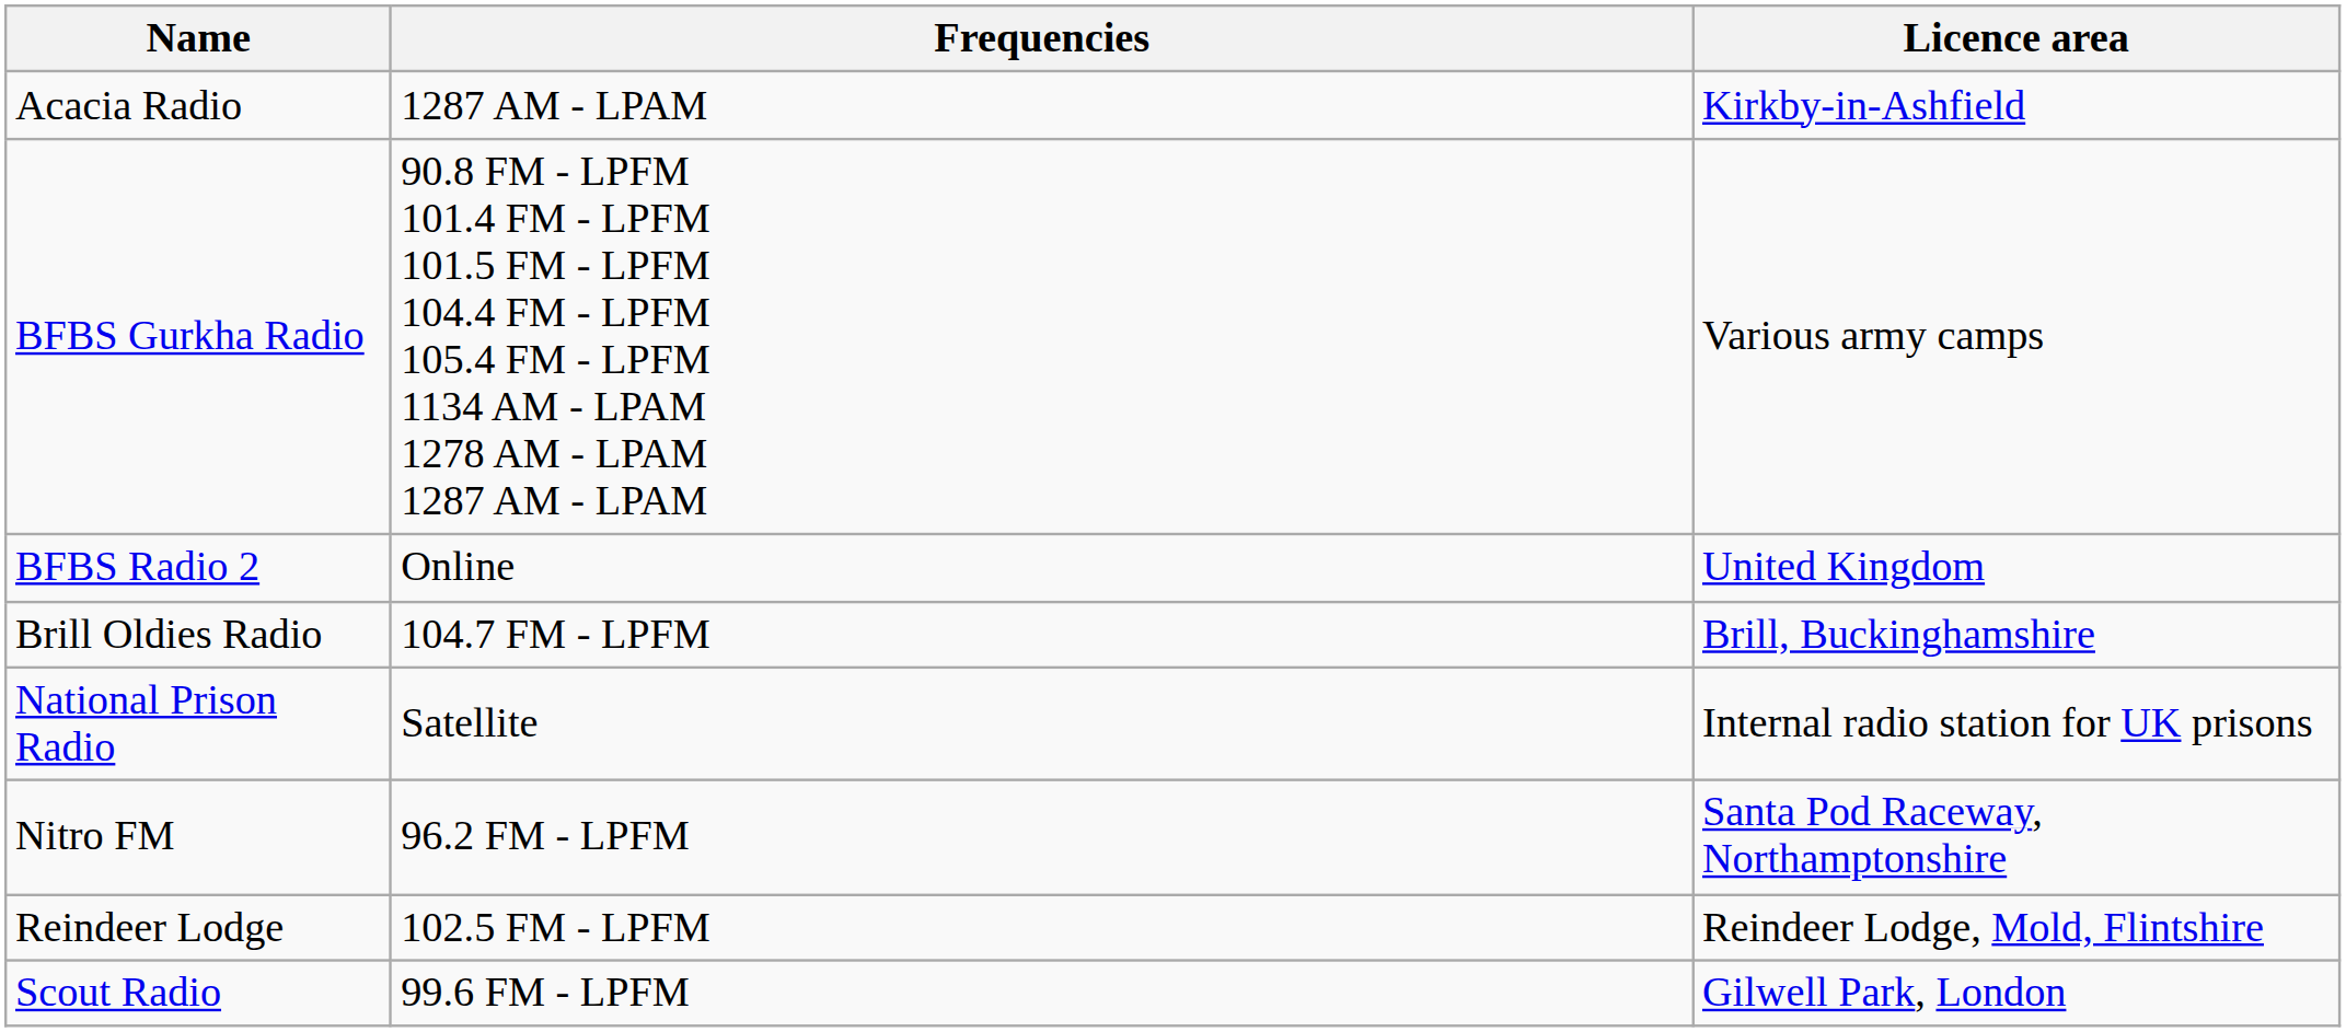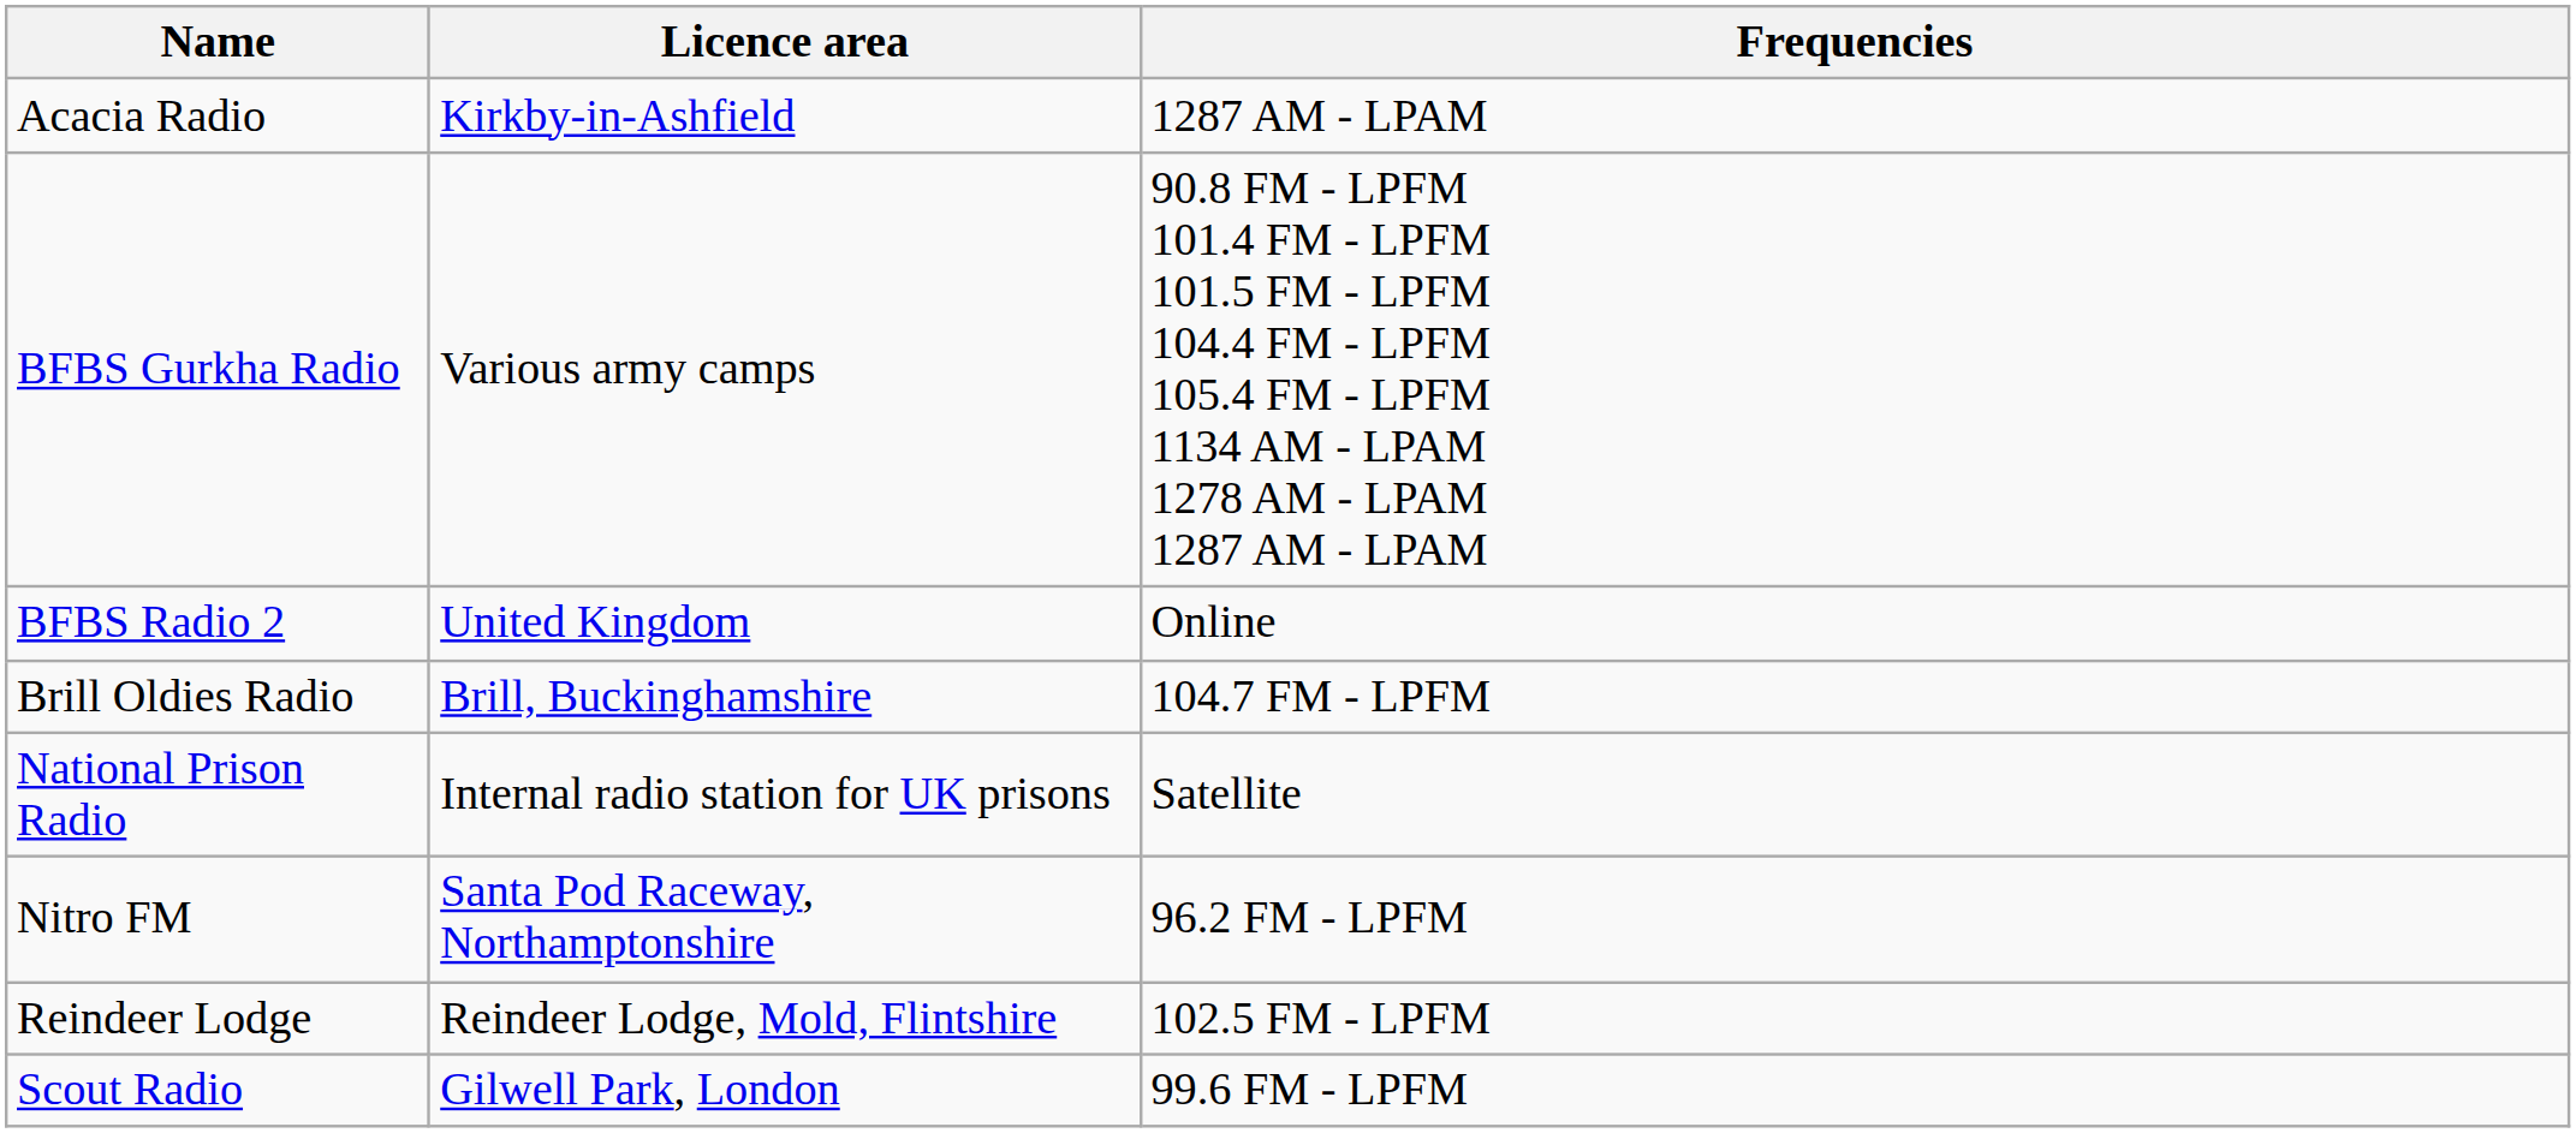 <table class="wikitable sortable">
 <tr>
 <th width=140>Name</th>
+<th width=240>Licence area</th>
 <th width=490>Frequencies</th>
-<th width=240>Licence area</th>
 </tr>
 <tr>
 <td>Acacia Radio</td>
+<td><a href='#'>Kirkby-in-Ashfield</a></td>
 <td>1287 AM - LPAM</td>
-<td><a href='#'>Kirkby-in-Ashfield</a></td>
 </tr>
 <tr>
 <td><a href='#'>BFBS Gurkha Radio</a></td>
+<td>Various army camps</td>
 <td>90.8 FM - LPFM <br>101.4 FM - LPFM <br>101.5 FM - LPFM <br>104.4 FM - LPFM <br>105.4 FM - LPFM <br>1134 AM - LPAM <br>1278 AM - LPAM <br>1287 AM - LPAM <br></td>
-<td>Various army camps</td>
 </tr>
 <tr>
 <td><a href='#'>BFBS Radio 2</a></td>
+<td><a href='#'>United Kingdom</a></td>
 <td>Online</td>
-<td><a href='#'>United Kingdom</a></td>
 </tr>
 <tr>
 <td>Brill Oldies Radio</td>
+<td><a href='#'>Brill, Buckinghamshire</a></td>
 <td>104.7 FM - LPFM</td>
-<td><a href='#'>Brill, Buckinghamshire</a></td>
 </tr>
 <tr>
 <td><a href='#'>National Prison Radio</a></td>
+<td>Internal radio station for <a href='#'>UK</a> prisons</td>
 <td>Satellite</td>
-<td>Internal radio station for <a href='#'>UK</a> prisons</td>
 </tr>
 <tr>
 <td>Nitro FM</td>
+<td><a href='#'>Santa Pod Raceway</a>, <a href='#'>Northamptonshire</a></td>
 <td>96.2 FM - LPFM </td>
-<td><a href='#'>Santa Pod Raceway</a>, <a href='#'>Northamptonshire</a></td>
 </tr>
 <tr>
 <td>Reindeer Lodge</td>
+<td>Reindeer Lodge, <a href='#'>Mold, Flintshire</a></td>
 <td>102.5 FM - LPFM</td>
-<td>Reindeer Lodge, <a href='#'>Mold, Flintshire</a></td>
 </tr>
 <tr>
 <td><a href='#'>Scout Radio</a></td>
+<td><a href='#'>Gilwell Park</a>, <a href='#'>London</a></td>
 <td>99.6 FM - LPFM</td>
-<td><a href='#'>Gilwell Park</a>, <a href='#'>London</a></td>
 </tr>
 </table>
